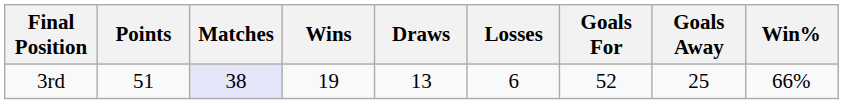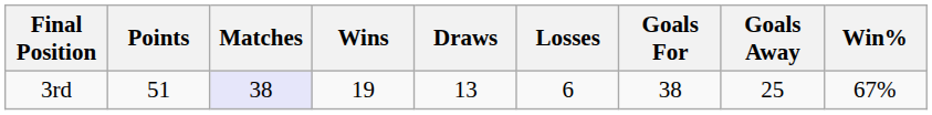 <table class="wikitable" style="font-size: 95%; text-align: center;">
 <tr>
 <th width=60>Final Position</th>
 <th width=60>Points</th>
 <th width=60>Matches</th>
 <th width=60>Wins</th>
 <th width=60>Draws</th>
 <th width=60>Losses</th>
 <th width=60>Goals For</th>
 <th width=60>Goals Away</th>
 <th width=60>Win%</th>
 </tr>
 <tr>
 <td>3rd</td>
 <td>51</td>
 <td style="background: lavender;">38</td>
 <td>19</td>
 <td>13</td>
 <td>6</td>
-<td>52</td>
+<td>38</td>
 <td>25</td>
-<td>66%</td>
+<td>67%</td>
 </tr>
 </table>
